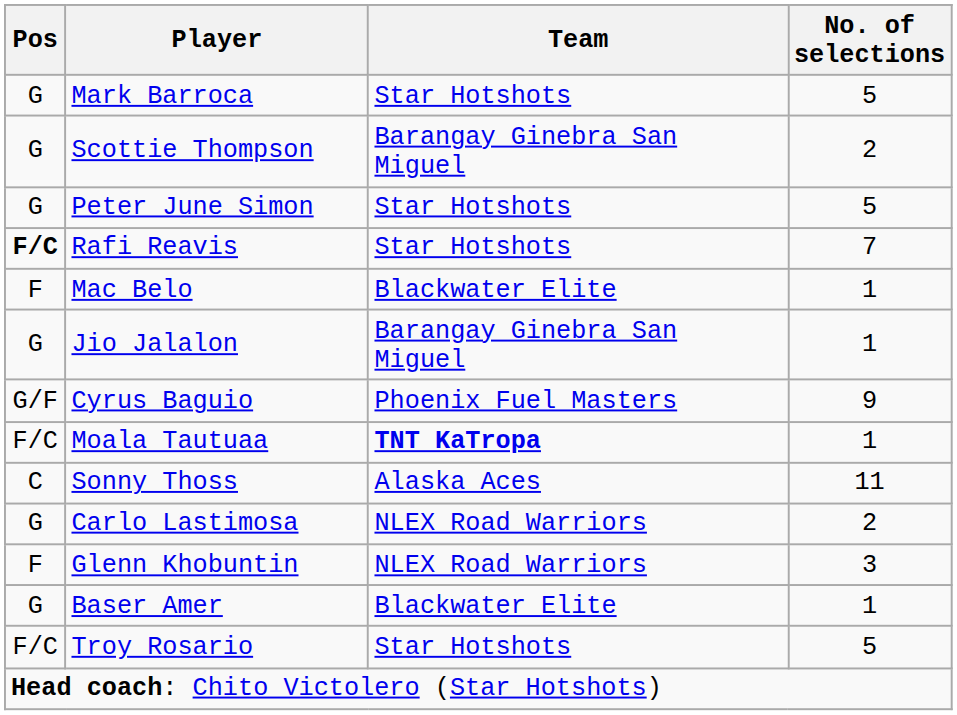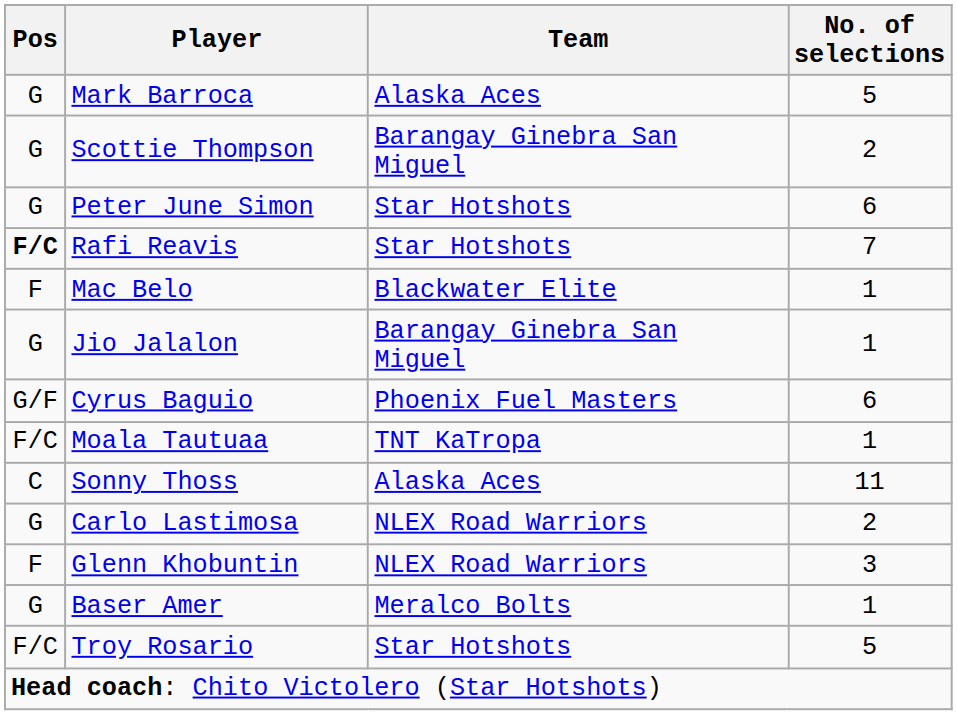 <table class="wikitable" style="text-align:center">
 <tr>
 <th scope="col" width="25px">Pos</th>
 <th scope="col" width="150px">Player</th>
 <th scope="col" width="210px">Team</th>
 <th scope="col" width="75px">No. of selections<br></th>
 </tr>
 <tr>
 <td>G</td>
 <td style="text-align:left"><a href='#'>Mark Barroca</a></td>
-<td style="text-align:left"><a href='#'>Star Hotshots</a></td>
+<td style="text-align:left"><a href='#'>Alaska Aces</a></td>
 <td>5</td>
 </tr>
 <tr>
 <td>G</td>
 <td style="text-align:left"><a href='#'>Scottie Thompson</a></td>
 <td style="text-align:left"><a href='#'>Barangay Ginebra San Miguel</a></td>
 <td>2</td>
 </tr>
 <tr>
 <td>G</td>
 <td style="text-align:left"><a href='#'>Peter June Simon</a></td>
 <td style="text-align:left"><a href='#'>Star Hotshots</a></td>
-<td>5</td>
+<td>6</td>
 </tr>
 <tr>
 <td><strong>F/C</strong></td>
 <td style="text-align:left"><a href='#'>Rafi Reavis</a></td>
 <td style="text-align:left"><a href='#'>Star Hotshots</a></td>
 <td>7</td>
 </tr>
 <tr>
 <td>F</td>
 <td style="text-align:left"><a href='#'>Mac Belo</a></td>
 <td style="text-align:left"><a href='#'>Blackwater Elite</a></td>
 <td>1<br></td>
 </tr>
 <tr>
 <td>G</td>
 <td style="text-align:left"><a href='#'>Jio Jalalon</a></td>
 <td style="text-align:left"><a href='#'>Barangay Ginebra San Miguel</a></td>
 <td>1</td>
 </tr>
 <tr>
 <td>G/F</td>
 <td style="text-align:left"><a href='#'>Cyrus Baguio</a></td>
 <td style="text-align:left"><a href='#'>Phoenix Fuel Masters</a></td>
-<td>9</td>
+<td>6</td>
 </tr>
 <tr>
 <td>F/C</td>
 <td style="text-align:left"><a href='#'>Moala Tautuaa</a></td>
-<td style="text-align:left"><strong><a href='#'>TNT KaTropa</a></strong></td>
+<td style="text-align:left"><a href='#'>TNT KaTropa</a></td>
 <td>1</td>
 </tr>
 <tr>
 <td>C</td>
 <td style="text-align:left"><a href='#'>Sonny Thoss</a></td>
 <td style="text-align:left"><a href='#'>Alaska Aces</a></td>
 <td>11</td>
 </tr>
 <tr>
 <td>G</td>
 <td style="text-align:left"><a href='#'>Carlo Lastimosa</a></td>
 <td style="text-align:left"><a href='#'>NLEX Road Warriors</a></td>
 <td>2</td>
 </tr>
 <tr>
 <td>F</td>
 <td style="text-align:left"><a href='#'>Glenn Khobuntin</a></td>
 <td style="text-align:left"><a href='#'>NLEX Road Warriors</a></td>
 <td>3</td>
 </tr>
 <tr>
 <td>G</td>
 <td style="text-align:left"><a href='#'>Baser Amer</a></td>
-<td style="text-align:left"><a href='#'>Blackwater Elite</a></td>
+<td style="text-align:left"><a href='#'>Meralco Bolts</a></td>
 <td>1</td>
 </tr>
 <tr>
 <td>F/C</td>
 <td style="text-align:left"><a href='#'>Troy Rosario</a></td>
 <td style="text-align:left"><a href='#'>Star Hotshots</a></td>
 <td>5</td>
 </tr>
 <tr>
 <td style="text-align:left" colspan="5"><strong>Head coach</strong>: <a href='#'>Chito Victolero</a> (<a href='#'>Star Hotshots</a>)</td>
 </tr>
 </table>
